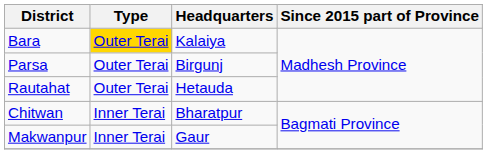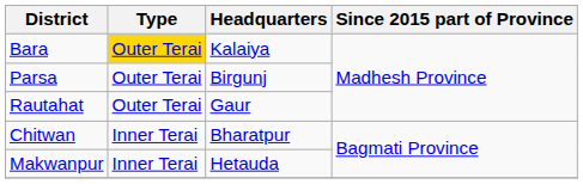 <table class="wikitable">
 <tr>
 <th>District</th>
 <th>Type</th>
 <th>Headquarters</th>
 <th>Since 2015 part of Province</th>
 </tr>
 <tr>
 <td><a href='#'>Bara</a></td>
 <td style="background: gold;"><a href='#'>Outer Terai</a></td>
 <td><a href='#'>Kalaiya</a></td>
 <td rowspan="3"><a href='#'>Madhesh Province</a></td>
 </tr>
 <tr>
 <td><a href='#'>Parsa</a></td>
 <td><a href='#'>Outer Terai</a></td>
 <td><a href='#'>Birgunj</a></td>
 </tr>
 <tr>
 <td><a href='#'>Rautahat</a></td>
 <td><a href='#'>Outer Terai</a></td>
-<td><a href='#'>Hetauda</a></td>
+<td><a href='#'>Gaur</a></td>
 </tr>
 <tr>
 <td><a href='#'>Chitwan</a></td>
 <td><a href='#'>Inner Terai</a></td>
 <td><a href='#'>Bharatpur</a></td>
 <td rowspan="2"><a href='#'>Bagmati Province</a></td>
 </tr>
 <tr>
 <td><a href='#'>Makwanpur</a></td>
 <td><a href='#'>Inner Terai</a></td>
-<td><a href='#'>Gaur</a></td>
+<td><a href='#'>Hetauda</a></td>
 </tr>
 <tr>
 </tr>
 </table>
